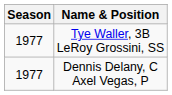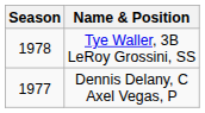 <table class="wikitable" style="text-align:center; font-size: 95%;">
 <tr>
 <th>Season</th>
 <th>Name & Position</th>
 </tr>
 <tr>
-<td>1977</td>
+<td>1978</td>
 <td><a href='#'>Tye Waller</a>, 3B<br>LeRoy Grossini, SS</td>
 </tr>
 <tr>
 <td>1977</td>
 <td>Dennis Delany, C<br>	Axel Vegas, P</td>
 </tr>
 </table>
